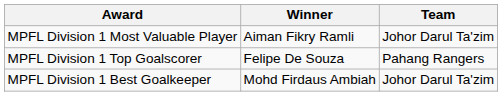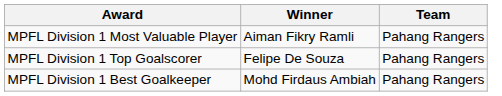 <table class="wikitable">
 <tr>
 <th>Award</th>
 <th>Winner</th>
 <th>Team</th>
 </tr>
 <tr>
 <td>MPFL Division 1 Most Valuable Player</td>
 <td> Aiman Fikry Ramli</td>
-<td>Johor Darul Ta'zim</td>
+<td>Pahang Rangers</td>
 </tr>
 <tr>
 <td>MPFL Division 1 Top Goalscorer</td>
 <td> Felipe De Souza</td>
 <td>Pahang Rangers</td>
 </tr>
 <tr>
 <td>MPFL Division 1 Best Goalkeeper</td>
 <td> Mohd Firdaus Ambiah</td>
-<td>Johor Darul Ta'zim</td>
+<td>Pahang Rangers</td>
 </tr>
 </table>
